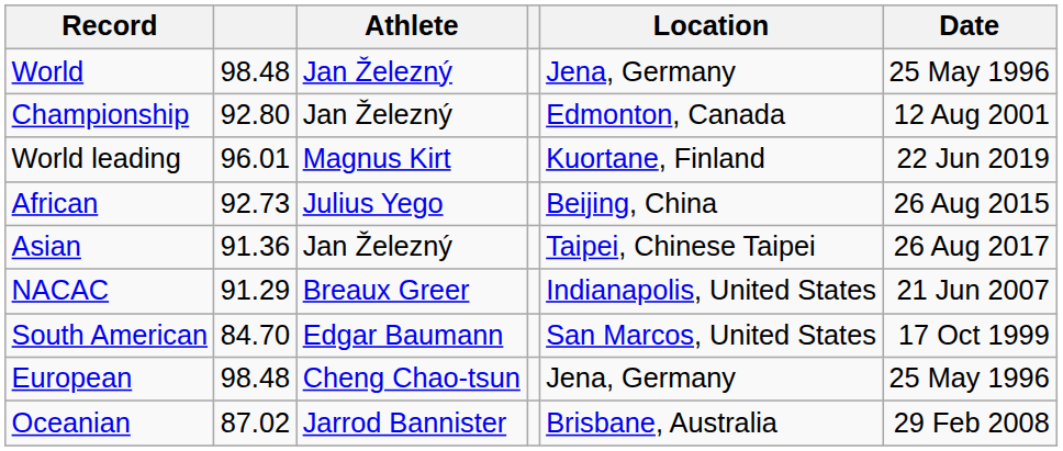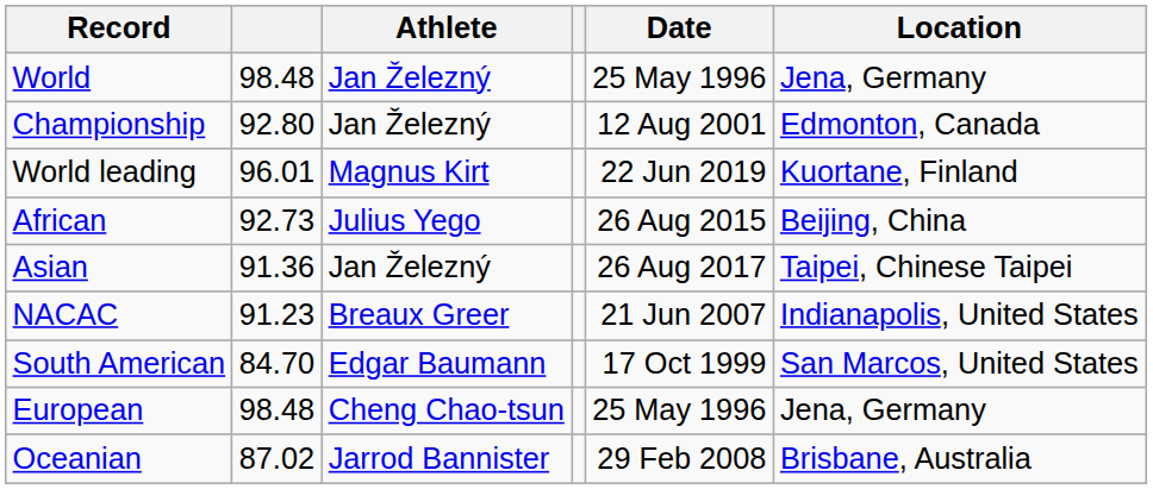 <table class="wikitable">
 <tr>
 <th>Record</th>
 <th></th>
 <th>Athlete</th>
 <th></th>
+<th>Date</th>
 <th>Location</th>
-<th>Date</th>
 </tr>
 <tr>
 <td><a href='#'>World</a></td>
 <td>98.48</td>
 <td><a href='#'>Jan Železný</a></td>
 <td></td>
+<td align=right>25 May 1996</td>
 <td><a href='#'>Jena</a>, Germany</td>
-<td align=right>25 May 1996</td>
 </tr>
 <tr>
 <td><a href='#'>Championship</a></td>
 <td>92.80</td>
 <td>Jan Železný</td>
 <td></td>
+<td align=right>12 Aug 2001</td>
 <td><a href='#'>Edmonton</a>, Canada</td>
-<td align=right>12 Aug 2001</td>
 </tr>
 <tr>
 <td>World leading</td>
 <td>96.01</td>
 <td><a href='#'>Magnus Kirt</a></td>
 <td></td>
+<td align=right>22 Jun 2019</td>
 <td><a href='#'>Kuortane</a>, Finland</td>
-<td align=right>22 Jun 2019</td>
 </tr>
 <tr>
 <td><a href='#'>African</a></td>
 <td>92.73</td>
 <td><a href='#'>Julius Yego</a></td>
 <td></td>
+<td align=right>26 Aug 2015</td>
 <td><a href='#'>Beijing</a>, China</td>
-<td align=right>26 Aug 2015</td>
 </tr>
 <tr>
 <td><a href='#'>Asian</a></td>
 <td>91.36</td>
 <td>Jan Železný</td>
 <td></td>
+<td align=right>26 Aug 2017</td>
 <td><a href='#'>Taipei</a>, Chinese Taipei</td>
-<td align=right>26 Aug 2017</td>
 </tr>
 <tr>
 <td><a href='#'>NACAC</a></td>
-<td>91.29</td>
+<td>91.23</td>
 <td><a href='#'>Breaux Greer</a></td>
 <td></td>
+<td align=right>21 Jun 2007</td>
 <td><a href='#'>Indianapolis</a>, United States</td>
-<td align=right>21 Jun 2007</td>
 </tr>
 <tr>
 <td><a href='#'>South American</a></td>
 <td>84.70</td>
 <td><a href='#'>Edgar Baumann</a></td>
 <td></td>
+<td align=right>17 Oct 1999</td>
 <td><a href='#'>San Marcos</a>, United States</td>
-<td align=right>17 Oct 1999</td>
 </tr>
 <tr>
 <td><a href='#'>European</a></td>
 <td>98.48</td>
 <td><a href='#'>Cheng Chao-tsun</a></td>
 <td></td>
+<td align=right>25 May 1996</td>
 <td>Jena, Germany</td>
-<td align=right>25 May 1996</td>
 </tr>
 <tr>
 <td><a href='#'>Oceanian</a></td>
 <td>87.02</td>
 <td><a href='#'>Jarrod Bannister</a></td>
 <td></td>
+<td align=right>29 Feb 2008</td>
 <td><a href='#'>Brisbane</a>, Australia</td>
-<td align=right>29 Feb 2008</td>
 </tr>
 </table>
